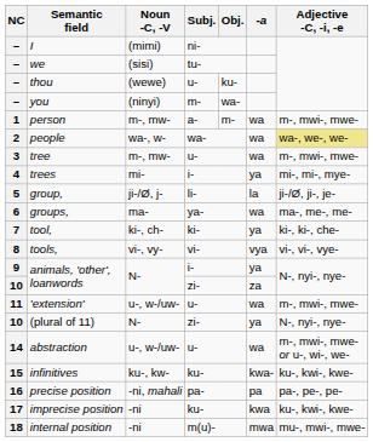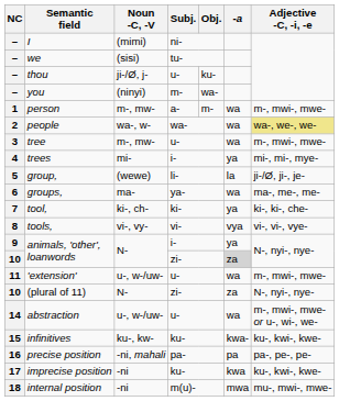 <table class=wikitable>
 <tr>
 <th>NC</th>
 <th>Semantic<br>field</th>
 <th>Noun<br>-C, -V</th>
 <th>Subj.</th>
 <th>Obj.</th>
 <th><em>-a</em></th>
 <th>Adjective<br>-C, -i, -e</th>
 </tr>
 <tr>
 <th>–</th>
 <td><em>I</em></td>
 <td>(mimi)</td>
 <td colspan=2>ni-</td>
 <td></td>
 </tr>
 <tr>
 <th>–</th>
 <td><em>we</em></td>
 <td>(sisi)</td>
 <td colspan=2>tu-</td>
 <td></td>
 </tr>
 <tr>
 <th>–</th>
 <td><em>thou</em></td>
-<td>(wewe)</td>
+<td>ji-/Ø, j-</td>
 <td>u-</td>
 <td>ku-</td>
 <td></td>
 </tr>
 <tr>
 <th>–</th>
 <td><em>you</em></td>
 <td>(ninyi)</td>
 <td>m-</td>
 <td>wa-</td>
 <td></td>
 </tr>
 <tr>
 <th>1</th>
 <td><em>person</em></td>
 <td>m-, mw-</td>
 <td>a-</td>
 <td>m-</td>
 <td>wa</td>
 <td>m-, mwi-, mwe-</td>
 </tr>
 <tr>
 <th>2</th>
 <td><em>people</em></td>
 <td>wa-, w-</td>
 <td colspan=2>wa-</td>
 <td>wa</td>
 <td style="background: khaki;">wa-, we-, we-</td>
 </tr>
 <tr>
 <th>3</th>
 <td><em>tree</em></td>
 <td>m-, mw-</td>
 <td colspan=2>u-</td>
 <td>wa</td>
 <td>m-, mwi-, mwe-</td>
 </tr>
 <tr>
 <th>4</th>
 <td><em>trees</em></td>
 <td>mi-</td>
 <td colspan=2>i-</td>
 <td>ya</td>
 <td>mi-, mi-, mye-</td>
 </tr>
 <tr>
 <th>5</th>
 <td><em>group,</em> </td>
-<td>ji-/Ø, j-</td>
+<td>(wewe)</td>
 <td colspan=2>li-</td>
 <td>la</td>
 <td>ji-/Ø, ji-, je-</td>
 </tr>
 <tr>
 <th>6</th>
 <td><em>groups,</em> </td>
 <td>ma-</td>
 <td colspan=2>ya-</td>
 <td>wa</td>
 <td>ma-, me-, me-</td>
 </tr>
 <tr>
 <th>7</th>
 <td><em>tool,</em> </td>
 <td>ki-, ch-</td>
 <td colspan=2>ki-</td>
 <td>ya</td>
 <td>ki-, ki-, che-</td>
 </tr>
 <tr>
 <th>8</th>
 <td><em>tools,</em> </td>
 <td>vi-, vy-</td>
 <td colspan=2>vi-</td>
 <td>vya</td>
 <td>vi-, vi-, vye-</td>
 </tr>
 <tr>
 <th>9</th>
 <td rowspan=2><em>animals, 'other',</em> <br><em>loanwords</em></td>
 <td rowspan=2>N-</td>
 <td colspan=2>i-</td>
 <td>ya</td>
 <td rowspan=2>N-, nyi-, nye-</td>
 </tr>
 <tr>
 <th>10</th>
 <td colspan=2>zi-</td>
-<td>za</td>
+<td style="background: lightgrey;">za</td>
 </tr>
 <tr>
 <th>11</th>
 <td><em> 'extension' </em></td>
 <td>u-, w-/uw-</td>
 <td colspan=2>u-</td>
 <td>wa</td>
 <td>m-, mwi-, mwe-</td>
 </tr>
 <tr>
 <th>10</th>
 <td>(plural of 11)</td>
 <td>N-</td>
 <td colspan=2>zi-</td>
-<td>ya</td>
+<td>za</td>
 <td>N-, nyi-, nye-</td>
 </tr>
 <tr>
 <th>14</th>
 <td><em>abstraction</em></td>
 <td>u-, w-/uw-</td>
 <td colspan=2>u-</td>
 <td>wa</td>
 <td>m-, mwi-, mwe-<br> <em>or</em> u-, wi-, we-</td>
 </tr>
 <tr>
 <th>15</th>
 <td><em>infinitives</em></td>
 <td>ku-, kw-</td>
 <td colspan=2>ku-</td>
 <td>kwa-</td>
 <td>ku-, kwi-, kwe-</td>
 </tr>
 <tr>
 <th>16</th>
 <td><em>precise position</em></td>
 <td>-ni, <em>mahali</em></td>
 <td colspan=2>pa-</td>
 <td>pa</td>
 <td>pa-, pe-, pe-</td>
 </tr>
 <tr>
 <th>17</th>
 <td><em>imprecise position</em></td>
 <td>-ni</td>
 <td colspan=2>ku-</td>
 <td>kwa</td>
 <td>ku-, kwi-, kwe-</td>
 </tr>
 <tr>
 <th>18</th>
 <td><em>internal position</em></td>
 <td>-ni</td>
 <td colspan=2>m(u)-</td>
 <td>mwa</td>
 <td>mu-, mwi-, mwe-</td>
 </tr>
 </table>
